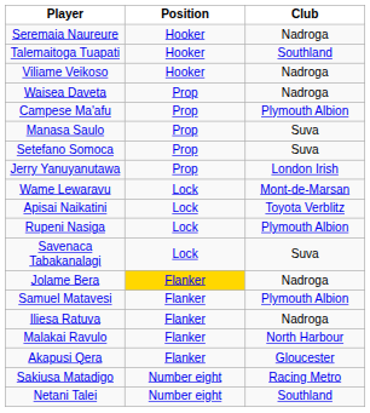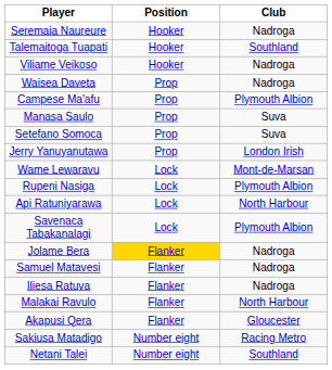 <table class="wikitable" style="text-align:center">
 <tr>
 <td bgcolor="FFFFFF" style="width:150px"><strong>Player</strong></td>
 <td bgcolor="FFFFFF" style="width:150px"><strong>Position</strong></td>
 <td bgcolor="FFFFFF" style="width:150px"><strong>Club</strong></td>
 </tr>
 <tr>
 <td><a href='#'>Seremaia Naureure</a></td>
 <td><a href='#'>Hooker</a></td>
 <td> Nadroga</td>
 </tr>
 <tr>
 <td><a href='#'>Talemaitoga Tuapati</a></td>
 <td><a href='#'>Hooker</a></td>
 <td> <a href='#'>Southland</a></td>
 </tr>
 <tr>
 <td><a href='#'>Viliame Veikoso</a></td>
 <td><a href='#'>Hooker</a></td>
 <td> Nadroga</td>
 </tr>
 <tr>
 <td><a href='#'>Waisea Daveta</a></td>
 <td><a href='#'>Prop</a></td>
 <td> Nadroga</td>
 </tr>
 <tr>
 <td><a href='#'>Campese Ma'afu</a></td>
 <td><a href='#'>Prop</a></td>
 <td> <a href='#'>Plymouth Albion</a></td>
 </tr>
 <tr>
 <td><a href='#'>Manasa Saulo</a></td>
 <td><a href='#'>Prop</a></td>
 <td> Suva</td>
 </tr>
 <tr>
 <td><a href='#'>Setefano Somoca</a></td>
 <td><a href='#'>Prop</a></td>
 <td> Suva</td>
 </tr>
 <tr>
 <td><a href='#'>Jerry Yanuyanutawa</a></td>
 <td><a href='#'>Prop</a></td>
 <td> <a href='#'>London Irish</a></td>
 </tr>
 <tr>
 <td><a href='#'>Wame Lewaravu</a></td>
 <td><a href='#'>Lock</a></td>
 <td> <a href='#'>Mont-de-Marsan</a></td>
 </tr>
 <tr>
-<td><a href='#'>Apisai Naikatini</a></td>
-<td><a href='#'>Lock</a></td>
-<td> <a href='#'>Toyota Verblitz</a></td>
-</tr>
-<tr>
 <td><a href='#'>Rupeni Nasiga</a></td>
 <td><a href='#'>Lock</a></td>
 <td> <a href='#'>Plymouth Albion</a></td>
 </tr>
 <tr>
+<td><a href='#'>Api Ratuniyarawa</a></td>
+<td><a href='#'>Lock</a></td>
+<td> <a href='#'>North Harbour</a></td>
+</tr>
+<tr>
 <td><a href='#'>Savenaca Tabakanalagi</a></td>
 <td><a href='#'>Lock</a></td>
-<td> Suva</td>
+<td> <a href='#'>Plymouth Albion</a></td>
 </tr>
 <tr>
 <td><a href='#'>Jolame Bera</a></td>
 <td style="background: gold;"><a href='#'>Flanker</a></td>
 <td> Nadroga</td>
 </tr>
 <tr>
 <td><a href='#'>Samuel Matavesi</a></td>
 <td><a href='#'>Flanker</a></td>
-<td> <a href='#'>Plymouth Albion</a></td>
+<td> Nadroga</td>
 </tr>
 <tr>
 <td><a href='#'>Iliesa Ratuva</a></td>
 <td><a href='#'>Flanker</a></td>
 <td> Nadroga</td>
 </tr>
 <tr>
 <td><a href='#'>Malakai Ravulo</a></td>
 <td><a href='#'>Flanker</a></td>
 <td> <a href='#'>North Harbour</a></td>
 </tr>
 <tr>
 <td><a href='#'>Akapusi Qera</a></td>
 <td><a href='#'>Flanker</a></td>
 <td> <a href='#'>Gloucester</a></td>
 </tr>
 <tr>
 <td><a href='#'>Sakiusa Matadigo</a></td>
 <td><a href='#'>Number eight</a></td>
 <td> <a href='#'>Racing Metro</a></td>
 </tr>
 <tr>
 <td><a href='#'>Netani Talei</a></td>
 <td><a href='#'>Number eight</a></td>
 <td> <a href='#'>Southland</a></td>
 </tr>
 </table>
